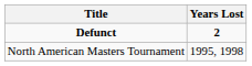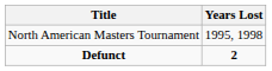 <table class="wikitable">
 <tr>
 <th>Title</th>
 <th>Years Lost</th>
 </tr>
 <tr>
+<td> North American Masters Tournament</td>
+<td>1995, 1998</td>
+</tr>
+<tr>
 <td align="center"><strong>Defunct</strong></td>
 <td align="center"><strong>2</strong></td>
 </tr>
-<tr>
-<td> North American Masters Tournament</td>
-<td>1995, 1998</td>
-</tr>
 </table>
